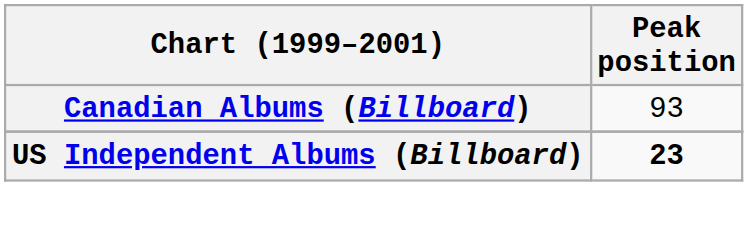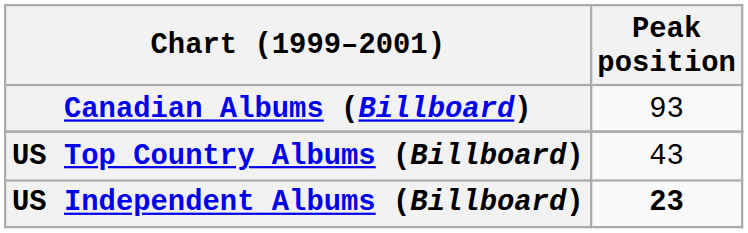 <table class="wikitable sortable plainrowheaders" style="text-align:center">
 <tr>
 <th scope="col">Chart (1999–2001)</th>
 <th scope="col">Peak<br>position</th>
 </tr>
 <tr>
 <th scope="row"><a href='#'>Canadian Albums</a> (<em><a href='#'>Billboard</a></em>)</th>
 <td>93</td>
 </tr>
 <tr>
 </tr>
 <tr>
 </tr>
 <tr>
 </tr>
 <tr>
+<th scope="row">US <a href='#'>Top Country Albums</a> (<em>Billboard</em>)</th>
+<td>43</td>
+</tr>
+<tr>
 <th scope="row">US <a href='#'>Independent Albums</a> (<em>Billboard</em>)</th>
 <td><strong>23</strong></td>
 </tr>
 </table>
